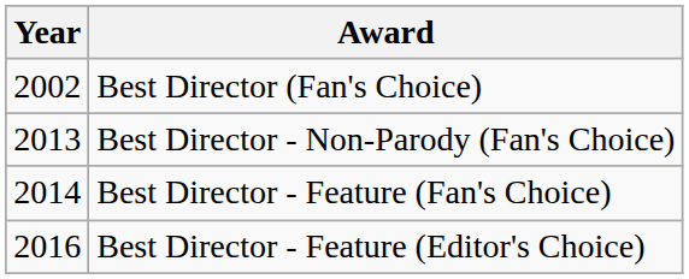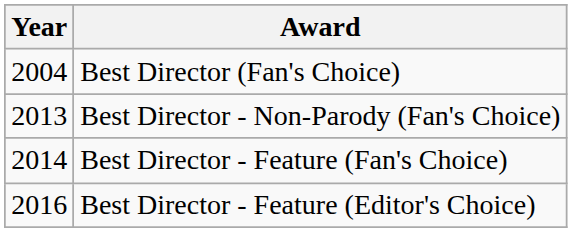 <table class="wikitable">
 <tr>
 <th>Year</th>
 <th>Award</th>
 </tr>
 <tr>
-<td>2002</td>
+<td>2004</td>
 <td>Best Director (Fan's Choice)</td>
 </tr>
 <tr>
 <td>2013</td>
 <td>Best Director - Non-Parody (Fan's Choice)</td>
 </tr>
 <tr>
 <td>2014</td>
 <td>Best Director - Feature (Fan's Choice)</td>
 </tr>
 <tr>
 <td>2016</td>
 <td>Best Director - Feature (Editor's Choice)</td>
 </tr>
 </table>
